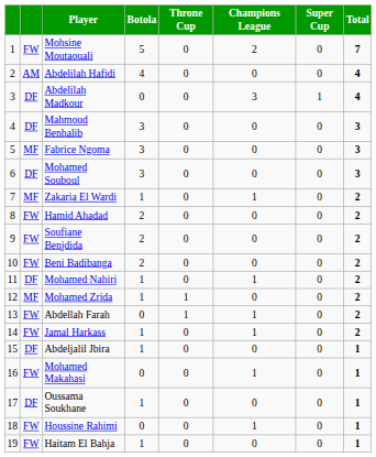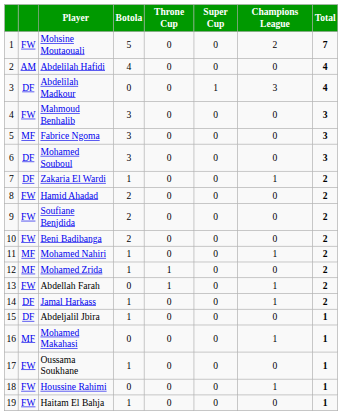 <table class="wikitable" style="width:60%; text-align:center; font-size:95%; text-align:centre;">
 <tr>
 <th style="background:#009900; color:white;"></th>
 <th style="background:#009900; color:white;"></th>
 <th style="background:#009900; color:white;">Player</th>
 <th style="background:#009900; color:white;">Botola</th>
 <th style="background:#009900; color:white;">Throne Cup</th>
+<th style="background:#009900; color:white;">Super Cup</th>
 <th style="background:#009900; color:white;">Champions League</th>
-<th style="background:#009900; color:white;">Super Cup</th>
 <th style="background:#009900; color:white;">Total</th>
 </tr>
 <tr>
 <td rowspan="-">1</td>
 <td><a href='#'>FW</a></td>
 <td rowspan="-" style="text-align:left;"> <a href='#'>Mohsine Moutaouali</a></td>
 <td rowspan="-">5</td>
 <td rowspan="-">0</td>
+<td rowspan="-">0</td>
 <td rowspan="-">2</td>
-<td rowspan="-">0</td>
 <td rowspan="-"><strong>7</strong></td>
 </tr>
 <tr>
 <td rowspan="-">2</td>
 <td><a href='#'>AM</a></td>
 <td rowspan="-" style="text-align:left;"> <a href='#'>Abdelilah Hafidi</a></td>
 <td rowspan="-">4</td>
 <td rowspan="-">0</td>
 <td rowspan="-">0</td>
 <td rowspan="-">0</td>
 <td rowspan="-"><strong>4</strong></td>
 </tr>
 <tr>
 <td rowspan="-">3</td>
 <td><a href='#'>DF</a></td>
 <td rowspan="-" style="text-align:left;"> <a href='#'>Abdelilah Madkour</a></td>
 <td rowspan="-">0</td>
 <td rowspan="-">0</td>
+<td rowspan="-">1</td>
 <td rowspan="-">3</td>
-<td rowspan="-">1</td>
 <td rowspan="-"><strong>4</strong></td>
 </tr>
 <tr>
 <td rowspan="-">4</td>
-<td><a href='#'>DF</a></td>
+<td><a href='#'>FW</a></td>
 <td rowspan="-" style="text-align:left;"> <a href='#'>Mahmoud Benhalib</a></td>
 <td rowspan="-">3</td>
 <td rowspan="-">0</td>
 <td rowspan="-">0</td>
 <td rowspan="-">0</td>
 <td rowspan="-"><strong>3</strong></td>
 </tr>
 <tr>
 <td rowspan="-">5</td>
 <td><a href='#'>MF</a></td>
 <td rowspan="-" style="text-align:left;"> <a href='#'>Fabrice Ngoma</a></td>
 <td rowspan="-">3</td>
 <td rowspan="-">0</td>
 <td rowspan="-">0</td>
 <td rowspan="-">0</td>
 <td rowspan="-"><strong>3</strong></td>
 </tr>
 <tr>
 <td rowspan="-">6</td>
 <td><a href='#'>DF</a></td>
 <td style="text-align:left;"> <a href='#'>Mohamed Souboul</a></td>
 <td rowspan="-">3</td>
 <td rowspan="-">0</td>
 <td rowspan="-">0</td>
 <td rowspan="-">0</td>
 <td rowspan="-"><strong>3</strong></td>
 </tr>
 <tr>
 <td rowspan="-">7</td>
-<td><a href='#'>MF</a></td>
+<td><a href='#'>DF</a></td>
 <td rowspan="-" style="text-align:left;"> <a href='#'>Zakaria El Wardi</a></td>
 <td rowspan="-">1</td>
 <td rowspan="-">0</td>
+<td rowspan="-">0</td>
 <td rowspan="-">1</td>
-<td rowspan="-">0</td>
 <td rowspan="-"><strong>2</strong></td>
 </tr>
 <tr>
 <td rowspan="-">8</td>
 <td><a href='#'>FW</a></td>
 <td rowspan="-" style="text-align:left;"> <a href='#'>Hamid Ahadad</a></td>
 <td rowspan="-">2</td>
 <td rowspan="-">0</td>
 <td rowspan="-">0</td>
 <td rowspan="-">0</td>
 <td rowspan="-"><strong>2</strong></td>
 </tr>
 <tr>
 <td rowspan="-">9</td>
 <td><a href='#'>FW</a></td>
 <td rowspan="-" style="text-align:left;"> <a href='#'>Soufiane Benjdida</a></td>
 <td rowspan="-">2</td>
 <td rowspan="-">0</td>
 <td rowspan="-">0</td>
 <td rowspan="-">0</td>
 <td rowspan="-"><strong>2</strong></td>
 </tr>
 <tr>
 <td rowspan="-">10</td>
 <td><a href='#'>FW</a></td>
 <td rowspan="-" style="text-align:left;"> <a href='#'>Beni Badibanga</a></td>
 <td rowspan="-">2</td>
 <td rowspan="-">0</td>
 <td rowspan="-">0</td>
 <td rowspan="-">0</td>
 <td rowspan="-"><strong>2</strong></td>
 </tr>
 <tr>
 <td rowspan="-">11</td>
-<td><a href='#'>DF</a></td>
+<td><a href='#'>MF</a></td>
 <td rowspan="-" style="text-align:left;"> <a href='#'>Mohamed Nahiri</a></td>
 <td rowspan="-">1</td>
 <td rowspan="-">0</td>
+<td rowspan="-">0</td>
 <td rowspan="-">1</td>
-<td rowspan="-">0</td>
 <td rowspan="-"><strong>2</strong></td>
 </tr>
 <tr>
 <td rowspan="-">12</td>
 <td><a href='#'>MF</a></td>
 <td rowspan="-" style="text-align:left;"> <a href='#'>Mohamed Zrida</a></td>
 <td rowspan="-">1</td>
 <td rowspan="-">1</td>
 <td rowspan="-">0</td>
 <td rowspan="-">0</td>
 <td rowspan="-"><strong>2</strong></td>
 </tr>
 <tr>
 <td rowspan="-">13</td>
 <td><a href='#'>FW</a></td>
 <td style="text-align:left;"> Abdellah Farah</td>
 <td rowspan="-">0</td>
 <td rowspan="-">1</td>
+<td rowspan="-">0</td>
 <td rowspan="-">1</td>
-<td rowspan="-">0</td>
 <td rowspan="-"><strong>2</strong></td>
 </tr>
 <tr>
 <td rowspan="-">14</td>
-<td><a href='#'>FW</a></td>
+<td><a href='#'>DF</a></td>
 <td style="text-align:left;"> <a href='#'>Jamal Harkass</a></td>
 <td rowspan="-">1</td>
 <td rowspan="-">0</td>
+<td rowspan="-">0</td>
 <td rowspan="-">1</td>
-<td rowspan="-">0</td>
 <td rowspan="-"><strong>2</strong></td>
 </tr>
 <tr>
 <td rowspan="-">15</td>
 <td><a href='#'>DF</a></td>
 <td rowspan="-" style="text-align:left;"> Abdeljalil Jbira</td>
 <td rowspan="-">1</td>
 <td rowspan="-">0</td>
 <td rowspan="-">0</td>
 <td rowspan="-">0</td>
 <td rowspan="-"><strong>1</strong></td>
 </tr>
 <tr>
 <td rowspan="-">16</td>
-<td><a href='#'>FW</a></td>
+<td><a href='#'>MF</a></td>
 <td rowspan="-" style="text-align:left;"> <a href='#'>Mohamed Makahasi</a></td>
 <td rowspan="-">0</td>
 <td rowspan="-">0</td>
+<td rowspan="-">0</td>
 <td rowspan="-">1</td>
-<td rowspan="-">0</td>
 <td rowspan="-"><strong>1</strong></td>
 </tr>
 <tr>
 <td rowspan="-">17</td>
-<td><a href='#'>DF</a></td>
+<td><a href='#'>FW</a></td>
 <td rowspan="-" style="text-align:left;"> Oussama Soukhane</td>
 <td rowspan="-">1</td>
 <td rowspan="-">0</td>
 <td rowspan="-">0</td>
 <td rowspan="-">0</td>
 <td rowspan="-"><strong>1</strong></td>
 </tr>
 <tr>
 <td rowspan="-">18</td>
 <td><a href='#'>FW</a></td>
 <td style="text-align:left;"> <a href='#'>Houssine Rahimi</a></td>
 <td rowspan="-">0</td>
 <td rowspan="-">0</td>
+<td rowspan="-">0</td>
 <td rowspan="-">1</td>
-<td rowspan="-">0</td>
 <td rowspan="-"><strong>1</strong></td>
 </tr>
 <tr>
 <td rowspan="-">19</td>
 <td><a href='#'>FW</a></td>
 <td style="text-align:left;"> Haitam El Bahja</td>
 <td rowspan="-">1</td>
 <td rowspan="-">0</td>
 <td rowspan="-">0</td>
 <td rowspan="-">0</td>
 <td rowspan="-"><strong>1</strong></td>
 </tr>
 </table>
